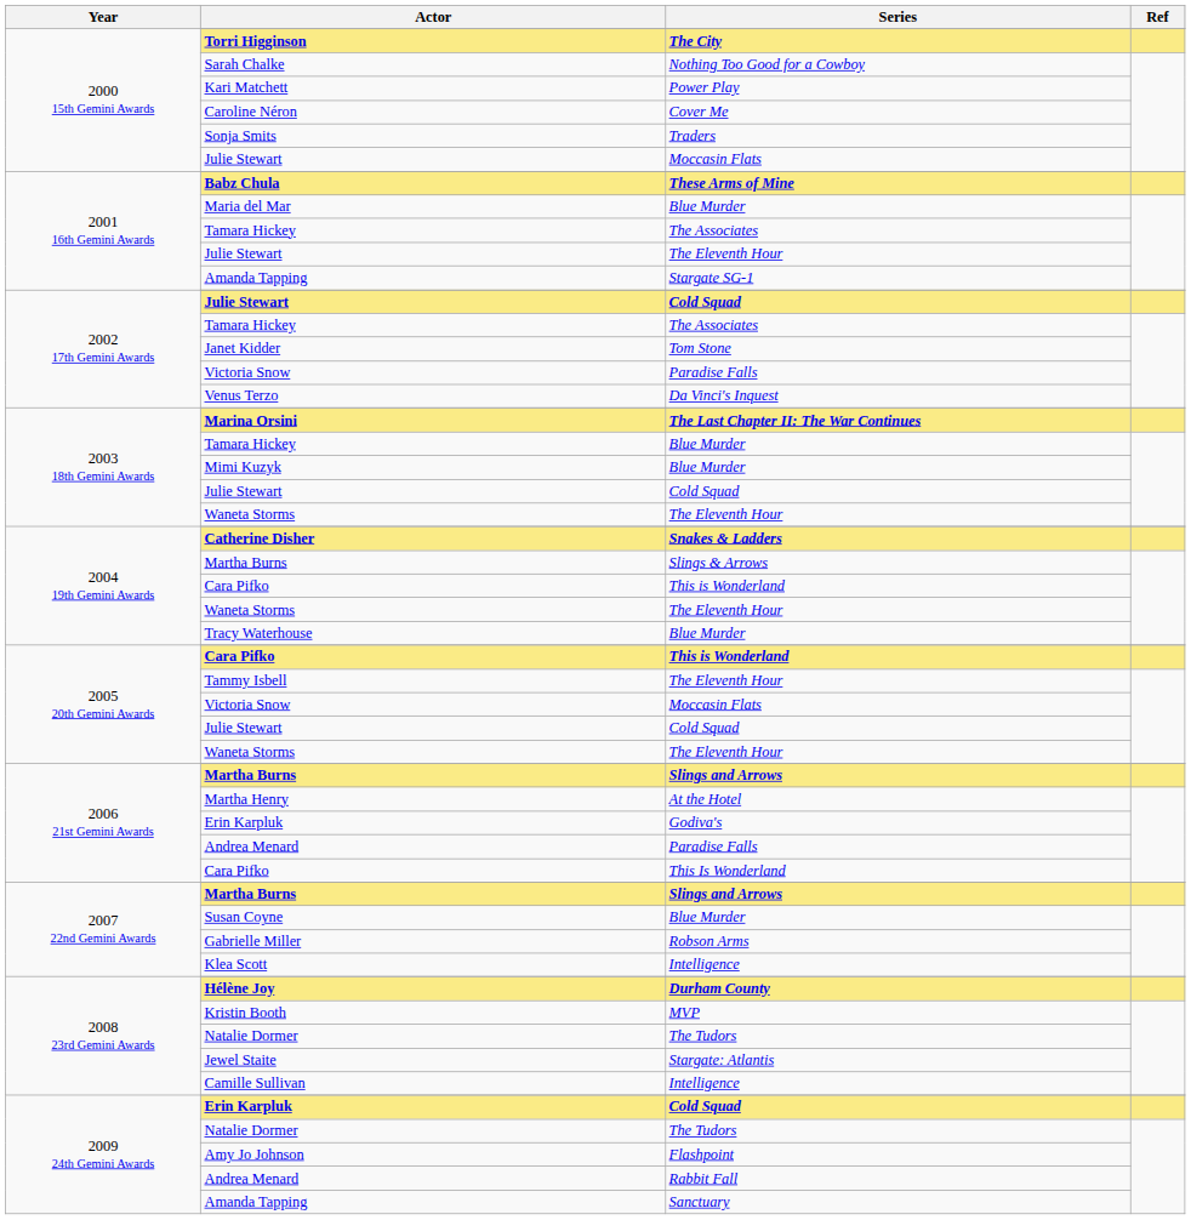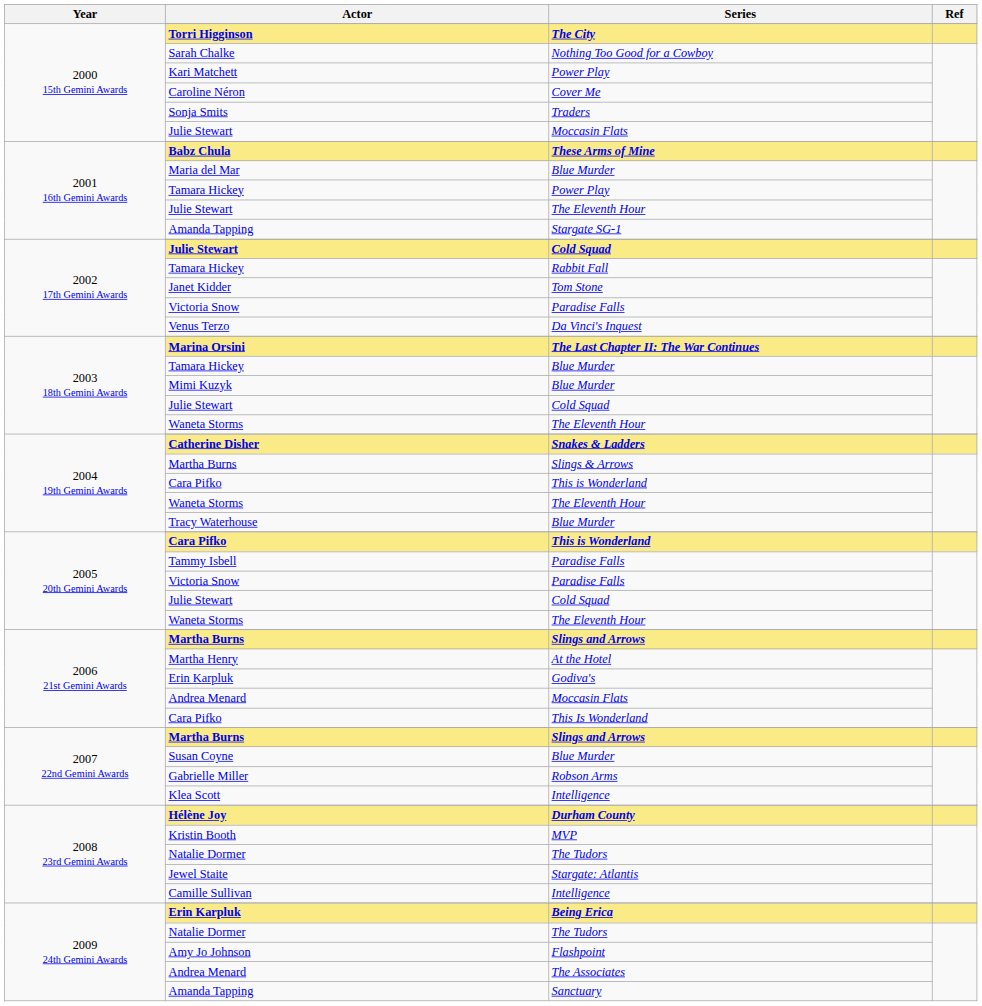 <table class="wikitable" style="width:100%;">
 <tr style="background:#bebebe;">
 <th style="width:8%;">Year</th>
 <th style="width:19%;">Actor</th>
 <th style="width:19%;">Series</th>
 <th style="width:2%;">Ref</th>
 </tr>
 <tr>
 <td rowspan="7" align="center">2000 <br> <small><a href='#'>15th Gemini Awards</a></small></td>
 </tr>
 <tr style="background:#FAEB86;">
 <td><strong><a href='#'>Torri Higginson</a></strong></td>
 <td><strong><em><a href='#'>The City</a></em></strong></td>
 <td></td>
 </tr>
 <tr>
 <td><a href='#'>Sarah Chalke</a></td>
 <td><em><a href='#'>Nothing Too Good for a Cowboy</a></em></td>
 <td rowspan=5></td>
 </tr>
 <tr>
 <td><a href='#'>Kari Matchett</a></td>
 <td><em><a href='#'>Power Play</a></em></td>
 </tr>
 <tr>
 <td><a href='#'>Caroline Néron</a></td>
 <td><em><a href='#'>Cover Me</a></em></td>
 </tr>
 <tr>
 <td><a href='#'>Sonja Smits</a></td>
 <td><em><a href='#'>Traders</a></em></td>
 </tr>
 <tr>
 <td><a href='#'>Julie Stewart</a></td>
 <td><em><a href='#'>Moccasin Flats</a></em></td>
 </tr>
 <tr>
 <td rowspan="6" align="center">2001 <br> <small><a href='#'>16th Gemini Awards</a></small></td>
 </tr>
 <tr style="background:#FAEB86;">
 <td><strong><a href='#'>Babz Chula</a></strong></td>
 <td><strong><em><a href='#'>These Arms of Mine</a></em></strong></td>
 <td></td>
 </tr>
 <tr>
 <td><a href='#'>Maria del Mar</a></td>
 <td><em><a href='#'>Blue Murder</a></em></td>
 <td rowspan=4></td>
 </tr>
 <tr>
 <td><a href='#'>Tamara Hickey</a></td>
-<td><em><a href='#'>The Associates</a></em></td>
+<td><em><a href='#'>Power Play</a></em></td>
 </tr>
 <tr>
 <td><a href='#'>Julie Stewart</a></td>
 <td><em><a href='#'>The Eleventh Hour</a></em></td>
 </tr>
 <tr>
 <td><a href='#'>Amanda Tapping</a></td>
 <td><em><a href='#'>Stargate SG-1</a></em></td>
 </tr>
 <tr>
 <td rowspan="6" align="center">2002 <br> <small><a href='#'>17th Gemini Awards</a></small></td>
 </tr>
 <tr style="background:#FAEB86;">
 <td><strong><a href='#'>Julie Stewart</a></strong></td>
 <td><strong><em><a href='#'>Cold Squad</a></em></strong></td>
 <td></td>
 </tr>
 <tr>
 <td><a href='#'>Tamara Hickey</a></td>
-<td><em><a href='#'>The Associates</a></em></td>
+<td><em><a href='#'>Rabbit Fall</a></em></td>
 <td rowspan=4></td>
 </tr>
 <tr>
 <td><a href='#'>Janet Kidder</a></td>
 <td><em><a href='#'>Tom Stone</a></em></td>
 </tr>
 <tr>
 <td><a href='#'>Victoria Snow</a></td>
 <td><em><a href='#'>Paradise Falls</a></em></td>
 </tr>
 <tr>
 <td><a href='#'>Venus Terzo</a></td>
 <td><em><a href='#'>Da Vinci's Inquest</a></em></td>
 </tr>
 <tr>
 <td rowspan="6" align="center">2003 <br> <small><a href='#'>18th Gemini Awards</a></small></td>
 </tr>
 <tr style="background:#FAEB86;">
 <td><strong><a href='#'>Marina Orsini</a></strong></td>
 <td><strong><em><a href='#'>The Last Chapter II: The War Continues</a></em></strong></td>
 <td></td>
 </tr>
 <tr>
 <td><a href='#'>Tamara Hickey</a></td>
 <td><em><a href='#'>Blue Murder</a></em></td>
 <td rowspan=4></td>
 </tr>
 <tr>
 <td><a href='#'>Mimi Kuzyk</a></td>
 <td><em><a href='#'>Blue Murder</a></em></td>
 </tr>
 <tr>
 <td><a href='#'>Julie Stewart</a></td>
 <td><em><a href='#'>Cold Squad</a></em></td>
 </tr>
 <tr>
 <td><a href='#'>Waneta Storms</a></td>
 <td><em><a href='#'>The Eleventh Hour</a></em></td>
 </tr>
 <tr>
 <td rowspan="6" align="center">2004 <br> <small><a href='#'>19th Gemini Awards</a></small></td>
 </tr>
 <tr style="background:#FAEB86;">
 <td><strong><a href='#'>Catherine Disher</a></strong></td>
 <td><strong><em><a href='#'>Snakes & Ladders</a></em></strong></td>
 <td></td>
 </tr>
 <tr>
 <td><a href='#'>Martha Burns</a></td>
 <td><em><a href='#'>Slings & Arrows</a></em></td>
 <td rowspan=4></td>
 </tr>
 <tr>
 <td><a href='#'>Cara Pifko</a></td>
 <td><em><a href='#'>This is Wonderland</a></em></td>
 </tr>
 <tr>
 <td><a href='#'>Waneta Storms</a></td>
 <td><em><a href='#'>The Eleventh Hour</a></em></td>
 </tr>
 <tr>
 <td><a href='#'>Tracy Waterhouse</a></td>
 <td><em><a href='#'>Blue Murder</a></em></td>
 </tr>
 <tr>
 <td rowspan="6" align="center">2005 <br> <small><a href='#'>20th Gemini Awards</a></small></td>
 </tr>
 <tr style="background:#FAEB86;">
 <td><strong><a href='#'>Cara Pifko</a></strong></td>
 <td><strong><em><a href='#'>This is Wonderland</a></em></strong></td>
 <td></td>
 </tr>
 <tr>
 <td><a href='#'>Tammy Isbell</a></td>
-<td><em><a href='#'>The Eleventh Hour</a></em></td>
+<td><em><a href='#'>Paradise Falls</a></em></td>
 <td rowspan=4></td>
 </tr>
 <tr>
 <td><a href='#'>Victoria Snow</a></td>
-<td><em><a href='#'>Moccasin Flats</a></em></td>
+<td><em><a href='#'>Paradise Falls</a></em></td>
 </tr>
 <tr>
 <td><a href='#'>Julie Stewart</a></td>
 <td><em><a href='#'>Cold Squad</a></em></td>
 </tr>
 <tr>
 <td><a href='#'>Waneta Storms</a></td>
 <td><em><a href='#'>The Eleventh Hour</a></em></td>
 </tr>
 <tr>
 <td rowspan="6" align="center">2006 <br> <small><a href='#'>21st Gemini Awards</a></small></td>
 </tr>
 <tr style="background:#FAEB86;">
 <td><strong><a href='#'>Martha Burns</a></strong></td>
 <td><strong><em><a href='#'>Slings and Arrows</a></em></strong></td>
 <td></td>
 </tr>
 <tr>
 <td><a href='#'>Martha Henry</a></td>
 <td><em><a href='#'>At the Hotel</a></em></td>
 <td rowspan=4></td>
 </tr>
 <tr>
 <td><a href='#'>Erin Karpluk</a></td>
 <td><em><a href='#'>Godiva's</a></em></td>
 </tr>
 <tr>
 <td><a href='#'>Andrea Menard</a></td>
-<td><em><a href='#'>Paradise Falls</a></em></td>
+<td><em><a href='#'>Moccasin Flats</a></em></td>
 </tr>
 <tr>
 <td><a href='#'>Cara Pifko</a></td>
 <td><em><a href='#'>This Is Wonderland</a></em></td>
 </tr>
 <tr>
 <td rowspan="5" align="center">2007 <br> <small><a href='#'>22nd Gemini Awards</a></small></td>
 </tr>
 <tr style="background:#FAEB86;">
 <td><strong><a href='#'>Martha Burns</a></strong></td>
 <td><strong><em><a href='#'>Slings and Arrows</a></em></strong></td>
 <td></td>
 </tr>
 <tr>
 <td><a href='#'>Susan Coyne</a></td>
 <td><em><a href='#'>Blue Murder</a></em></td>
 <td rowspan=3></td>
 </tr>
 <tr>
 <td><a href='#'>Gabrielle Miller</a></td>
 <td><em><a href='#'>Robson Arms</a></em></td>
 </tr>
 <tr>
 <td><a href='#'>Klea Scott</a></td>
 <td><em><a href='#'>Intelligence</a></em></td>
 </tr>
 <tr>
 <td rowspan="6" align="center">2008 <br> <small><a href='#'>23rd Gemini Awards</a></small></td>
 </tr>
 <tr style="background:#FAEB86;">
 <td><strong><a href='#'>Hélène Joy</a></strong></td>
 <td><strong><em><a href='#'>Durham County</a></em></strong></td>
 <td></td>
 </tr>
 <tr>
 <td><a href='#'>Kristin Booth</a></td>
 <td><em><a href='#'>MVP</a></em></td>
 <td rowspan=4></td>
 </tr>
 <tr>
 <td><a href='#'>Natalie Dormer</a></td>
 <td><em><a href='#'>The Tudors</a></em></td>
 </tr>
 <tr>
 <td><a href='#'>Jewel Staite</a></td>
 <td><em><a href='#'>Stargate: Atlantis</a></em></td>
 </tr>
 <tr>
 <td><a href='#'>Camille Sullivan</a></td>
 <td><em><a href='#'>Intelligence</a></em></td>
 </tr>
 <tr>
 <td rowspan="6" align="center">2009 <br> <small><a href='#'>24th Gemini Awards</a></small></td>
 </tr>
 <tr style="background:#FAEB86;">
 <td><strong><a href='#'>Erin Karpluk</a></strong></td>
-<td><strong><em><a href='#'>Cold Squad</a></em></strong></td>
+<td><strong><em><a href='#'>Being Erica</a></em></strong></td>
 <td></td>
 </tr>
 <tr>
 <td><a href='#'>Natalie Dormer</a></td>
 <td><em><a href='#'>The Tudors</a></em></td>
 <td rowspan=4></td>
 </tr>
 <tr>
 <td><a href='#'>Amy Jo Johnson</a></td>
 <td><em><a href='#'>Flashpoint</a></em></td>
 </tr>
 <tr>
 <td><a href='#'>Andrea Menard</a></td>
-<td><em><a href='#'>Rabbit Fall</a></em></td>
+<td><em><a href='#'>The Associates</a></em></td>
 </tr>
 <tr>
 <td><a href='#'>Amanda Tapping</a></td>
 <td><em><a href='#'>Sanctuary</a></em></td>
 </tr>
 </table>
